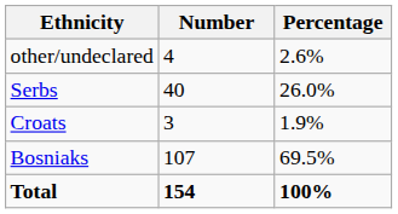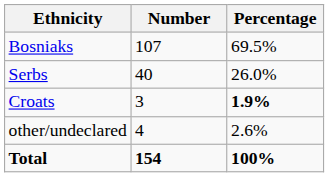 <table class="wikitable">
 <tr>
 <th width="100px">Ethnicity</th>
 <th width="80px">Number</th>
 <th width="80px">Percentage</th>
 </tr>
 <tr>
-<td>other/undeclared</td>
-<td>4</td>
-<td>2.6%</td>
+<td><a href='#'>Bosniaks</a></td>
+<td>107</td>
+<td>69.5%</td>
 </tr>
 <tr>
 <td><a href='#'>Serbs</a></td>
 <td>40</td>
 <td>26.0%</td>
 </tr>
 <tr>
 <td><a href='#'>Croats</a></td>
 <td>3</td>
-<td>1.9%</td>
+<td><strong>1.9%</strong></td>
 </tr>
 <tr>
-<td><a href='#'>Bosniaks</a></td>
-<td>107</td>
-<td>69.5%</td>
+<td>other/undeclared</td>
+<td>4</td>
+<td>2.6%</td>
 </tr>
 <tr>
 <td><strong>Total</strong></td>
 <td><strong>154</strong></td>
 <td><strong>100%</strong></td>
 </tr>
 </table>
